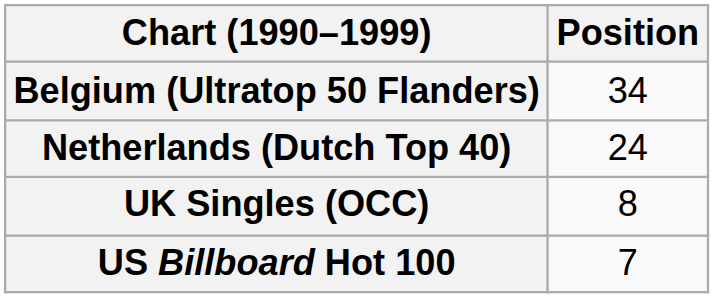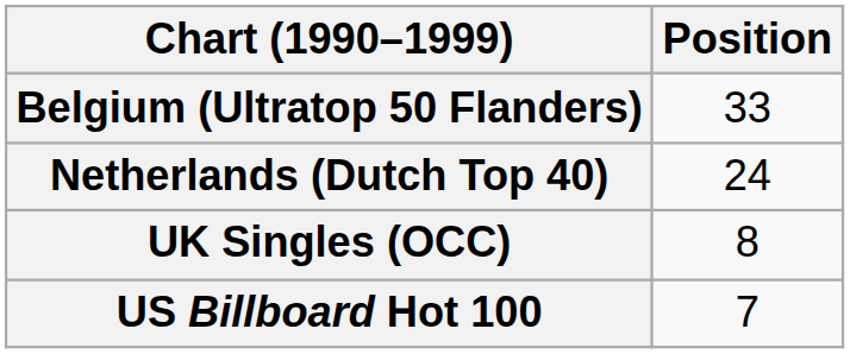 <table class="wikitable plainrowheaders sortable">
 <tr>
 <th>Chart (1990–1999)</th>
 <th>Position</th>
 </tr>
 <tr>
 <th scope="row">Belgium (Ultratop 50 Flanders)</th>
-<td style="text-align:center;">34</td>
+<td style="text-align:center;">33</td>
 </tr>
 <tr>
 <th scope="row">Netherlands (Dutch Top 40)</th>
 <td style="text-align:center;">24</td>
 </tr>
 <tr>
 <th scope="row">UK Singles (OCC)</th>
 <td style="text-align:center;">8</td>
 </tr>
 <tr>
 <th scope="row">US <em>Billboard</em> Hot 100</th>
 <td style="text-align:center;">7</td>
 </tr>
 </table>
